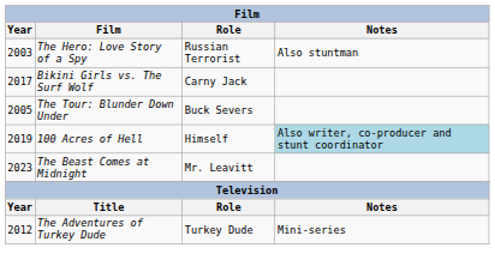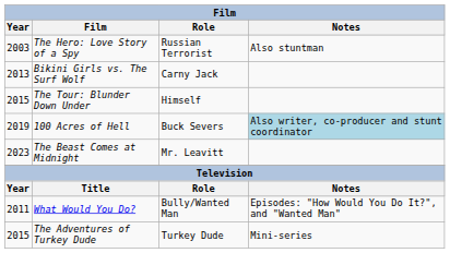 <table class="wikitable sortable">
 <tr style="background:#ccc; text-align:center;">
 <th colspan="4" style="background: LightSteelBlue;">Film</th>
 </tr>
 <tr style="background:#ccc; text-align:center;">
 <th>Year</th>
 <th>Film</th>
 <th>Role</th>
 <th>Notes</th>
 </tr>
 <tr>
 <td>2003</td>
 <td><em>The Hero: Love Story of a Spy</em></td>
 <td>Russian Terrorist</td>
 <td>Also stuntman</td>
 </tr>
 <tr>
-<td>2017</td>
+<td>2013</td>
 <td><em>Bikini Girls vs. The Surf Wolf</em></td>
 <td>Carny Jack</td>
 <td></td>
 </tr>
 <tr>
-<td>2005</td>
+<td>2015</td>
 <td><em>The Tour: Blunder Down Under</em></td>
-<td>Buck Severs</td>
+<td>Himself</td>
 <td></td>
 </tr>
 <tr>
 <td>2019</td>
 <td><em>100 Acres of Hell</em></td>
-<td>Himself</td>
+<td>Buck Severs</td>
 <td style="background: lightblue;">Also writer, co-producer and stunt coordinator</td>
 </tr>
 <tr>
 <td>2023</td>
 <td><em>The Beast Comes at Midnight</em></td>
 <td>Mr. Leavitt</td>
 <td></td>
 </tr>
 <tr>
 </tr>
 <tr style="background:#ccc; text-align:center;">
 <th colspan="4" style="background: LightSteelBlue;">Television</th>
 </tr>
 <tr style="background:#ccc; text-align:center;">
 <th>Year</th>
 <th>Title</th>
 <th>Role</th>
 <th>Notes</th>
 </tr>
 <tr>
-<td>2012</td>
+<td>2011</td>
+<td><em><a href='#'>What Would You Do?</a></em></td>
+<td>Bully/Wanted Man</td>
+<td>Episodes: "How Would You Do It?", and "Wanted Man"</td>
+</tr>
+<tr>
+<td>2015</td>
 <td><em>The Adventures of Turkey Dude</em></td>
 <td>Turkey Dude</td>
 <td>Mini-series</td>
 </tr>
 </table>
